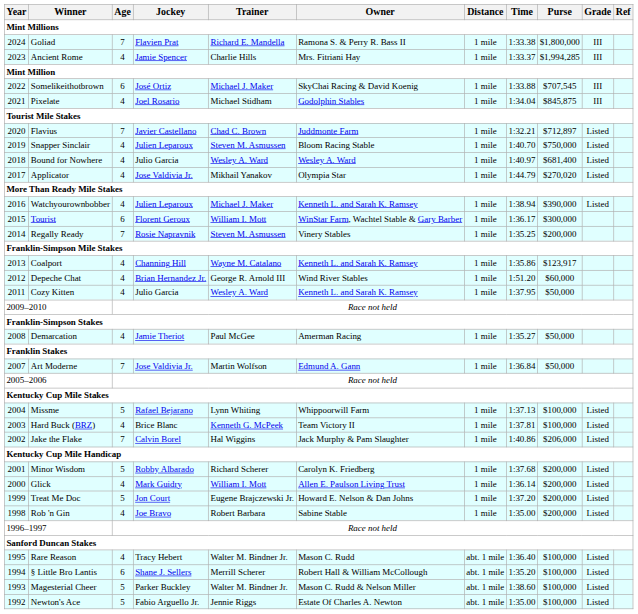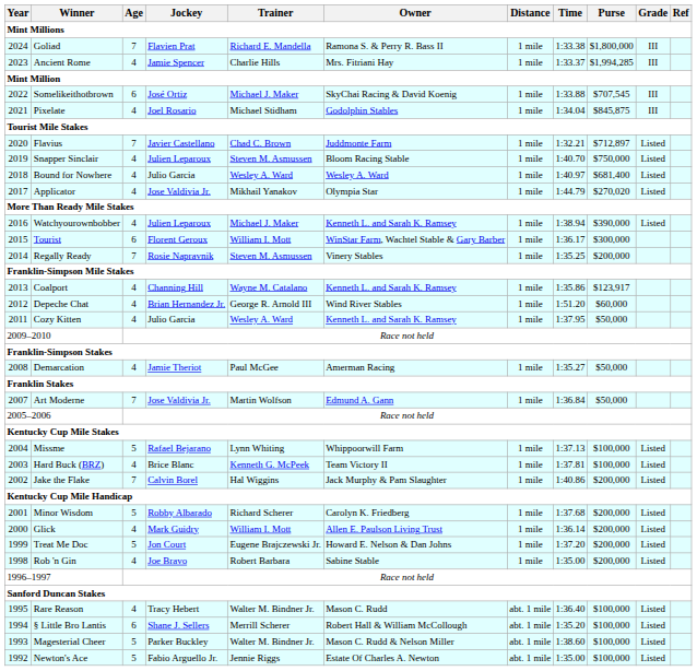 <table class="wikitable sortable">
 <tr>
 <th>Year</th>
 <th>Winner</th>
 <th>Age</th>
 <th>Jockey</th>
 <th>Trainer</th>
 <th>Owner</th>
 <th>Distance</th>
 <th>Time</th>
 <th>Purse</th>
 <th>Grade</th>
 <th>Ref</th>
 </tr>
 <tr style="font-size:90%; background-color:white">
 <td align="left" colspan=11><strong>Mint Millions</strong></td>
 </tr>
 <tr style="font-size:90%; background-color:lightcyan">
 <td align=center>2024</td>
 <td>Goliad</td>
 <td align=center>7</td>
 <td><a href='#'>Flavien Prat</a></td>
 <td><a href='#'>Richard E. Mandella</a></td>
 <td>Ramona S. & Perry R. Bass II</td>
 <td align=center>1 mile</td>
 <td align=center>1:33.38</td>
 <td align=center>$1,800,000</td>
 <td align=center>III</td>
 <td></td>
 </tr>
 <tr style="font-size:90%; background-color:lightcyan">
 <td align=center>2023</td>
 <td>Ancient Rome</td>
 <td align=center>4</td>
 <td><a href='#'>Jamie Spencer</a></td>
 <td>Charlie Hills</td>
 <td>Mrs. Fitriani Hay</td>
 <td align=center>1 mile</td>
 <td align=center>1:33.37</td>
 <td align=center>$1,994,285</td>
 <td align=center>III</td>
 <td></td>
 </tr>
 <tr style="font-size:90%; background-color:white">
 <td align="left" colspan=11><strong>Mint Million</strong></td>
 </tr>
 <tr style="font-size:90%; background-color:lightcyan">
 <td align=center>2022</td>
 <td>Somelikeithotbrown</td>
 <td align=center>6</td>
 <td><a href='#'>José Ortiz</a></td>
 <td><a href='#'>Michael J. Maker</a></td>
 <td>SkyChai Racing & David Koenig</td>
 <td align=center>1 mile</td>
 <td align=center>1:33.88</td>
 <td align=center>$707,545</td>
 <td align=center>III</td>
 <td></td>
 </tr>
 <tr style="font-size:90%; background-color:lightcyan">
 <td align=center>2021</td>
 <td>Pixelate</td>
 <td align=center>4</td>
 <td><a href='#'>Joel Rosario</a></td>
 <td>Michael Stidham</td>
 <td><a href='#'>Godolphin Stables</a></td>
 <td align=center>1 mile</td>
 <td align=center>1:34.04</td>
 <td align=center>$845,875</td>
 <td align=center>III</td>
 <td></td>
 </tr>
 <tr style="font-size:90%; background-color:white">
 <td align="left" colspan=11><strong>Tourist Mile Stakes</strong></td>
 </tr>
 <tr style="font-size:90%; background-color:lightcyan">
 <td align=center>2020</td>
 <td>Flavius</td>
 <td align=center>7</td>
 <td><a href='#'>Javier Castellano</a></td>
 <td><a href='#'>Chad C. Brown</a></td>
 <td><a href='#'>Juddmonte Farm</a></td>
 <td align=center>1 mile</td>
 <td align=center>1:32.21</td>
 <td align=center>$712,897</td>
 <td align=center>Listed</td>
 <td></td>
 </tr>
 <tr style="font-size:90%; background-color:lightcyan">
 <td align=center>2019</td>
 <td>Snapper Sinclair</td>
 <td align=center>4</td>
 <td><a href='#'>Julien Leparoux</a></td>
 <td><a href='#'>Steven M. Asmussen</a></td>
 <td>Bloom Racing Stable</td>
 <td align=center>1 mile</td>
 <td align=center>1:40.70</td>
 <td align=center>$750,000</td>
 <td align=center>Listed</td>
 <td></td>
 </tr>
 <tr style="font-size:90%; background-color:lightcyan">
 <td align=center>2018</td>
 <td>Bound for Nowhere</td>
 <td align=center>4</td>
 <td>Julio Garcia</td>
 <td><a href='#'>Wesley A. Ward</a></td>
 <td><a href='#'>Wesley A. Ward</a></td>
 <td align=center>1 mile</td>
 <td align=center>1:40.97</td>
 <td align=center>$681,400</td>
 <td align=center>Listed</td>
 <td></td>
 </tr>
 <tr style="font-size:90%; background-color:lightcyan">
 <td align=center>2017</td>
 <td>Applicator</td>
 <td align=center>4</td>
 <td><a href='#'>Jose Valdivia Jr.</a></td>
 <td>Mikhail Yanakov</td>
 <td>Olympia Star</td>
 <td align=center>1 mile</td>
 <td align=center>1:44.79</td>
 <td align=center>$270,020</td>
 <td align=center>Listed</td>
 <td></td>
 </tr>
 <tr style="font-size:90%; background-color:white">
 <td align="left" colspan=11><strong>More Than Ready Mile Stakes</strong></td>
 </tr>
 <tr style="font-size:90%; background-color:lightcyan">
 <td align=center>2016</td>
 <td>Watchyourownbobber</td>
 <td align=center>4</td>
 <td><a href='#'>Julien Leparoux</a></td>
 <td><a href='#'>Michael J. Maker</a></td>
 <td><a href='#'>Kenneth L. and Sarah K. Ramsey</a></td>
 <td align=center>1 mile</td>
 <td align=center>1:38.94</td>
 <td align=center>$390,000</td>
 <td align=center>Listed</td>
 <td></td>
 </tr>
 <tr style="font-size:90%; background-color:lightcyan">
 <td align=center>2015</td>
 <td><a href='#'>Tourist</a></td>
 <td align=center>6</td>
 <td><a href='#'>Florent Geroux</a></td>
 <td><a href='#'>William I. Mott</a></td>
 <td><a href='#'>WinStar Farm</a>, Wachtel Stable & <a href='#'>Gary Barber</a></td>
 <td align=center>1 mile</td>
 <td align=center>1:36.17</td>
 <td align=center>$300,000</td>
 <td align=center></td>
 <td></td>
 </tr>
 <tr style="font-size:90%; background-color:lightcyan">
 <td align=center>2014</td>
 <td>Regally Ready</td>
 <td align=center>7</td>
 <td><a href='#'>Rosie Napravnik</a></td>
 <td><a href='#'>Steven M. Asmussen</a></td>
 <td>Vinery Stables</td>
 <td align=center>1 mile</td>
 <td align=center>1:35.25</td>
 <td align=center>$200,000</td>
 <td align=center></td>
 <td></td>
 </tr>
 <tr style="font-size:90%; background-color:white">
 <td align="left" colspan=11><strong>Franklin-Simpson Mile Stakes</strong></td>
 </tr>
 <tr style="font-size:90%; background-color:lightcyan">
 <td align=center>2013</td>
 <td>Coalport</td>
 <td align=center>4</td>
 <td><a href='#'>Channing Hill</a></td>
 <td><a href='#'>Wayne M. Catalano</a></td>
 <td><a href='#'>Kenneth L. and Sarah K. Ramsey</a></td>
 <td align=center>1 mile</td>
 <td align=center>1:35.86</td>
 <td align=center>$123,917</td>
 <td align=center></td>
 <td></td>
 </tr>
 <tr style="font-size:90%; background-color:lightcyan">
 <td align=center>2012</td>
 <td>Depeche Chat</td>
 <td align=center>4</td>
 <td><a href='#'>Brian Hernandez Jr.</a></td>
 <td>George R. Arnold III</td>
 <td>Wind River Stables</td>
 <td align=center>1 mile</td>
 <td align=center>1:51.20</td>
 <td align=center>$60,000</td>
 <td align=center></td>
 <td></td>
 </tr>
 <tr style="font-size:90%; background-color:lightcyan">
 <td align=center>2011</td>
 <td>Cozy Kitten</td>
 <td align=center>4</td>
 <td>Julio Garcia</td>
 <td><a href='#'>Wesley A. Ward</a></td>
 <td><a href='#'>Kenneth L. and Sarah K. Ramsey</a></td>
 <td align=center>1 mile</td>
 <td align=center>1:37.95</td>
 <td align=center>$50,000</td>
 <td align=center></td>
 <td></td>
 </tr>
 <tr style="font-size:90%; background-color:white">
 <td align="left" colspan=2>2009–2010</td>
 <td align="center" colspan=9><em>Race not held</em></td>
 </tr>
 <tr style="font-size:90%; background-color:white">
 <td align="left" colspan=11><strong>Franklin-Simpson Stakes</strong></td>
 </tr>
 <tr style="font-size:90%; background-color:lightcyan">
 <td align=center>2008</td>
 <td>Demarcation</td>
 <td align=center>4</td>
 <td><a href='#'>Jamie Theriot</a></td>
 <td>Paul McGee</td>
 <td>Amerman Racing</td>
 <td align=center>1 mile</td>
 <td align=center>1:35.27</td>
 <td align=center>$50,000</td>
 <td align=center></td>
 <td></td>
 </tr>
 <tr style="font-size:90%; background-color:white">
 <td align="left" colspan=11><strong>Franklin Stakes</strong></td>
 </tr>
 <tr style="font-size:90%; background-color:lightcyan">
 <td align=center>2007</td>
 <td>Art Moderne</td>
 <td align=center>7</td>
 <td><a href='#'>Jose Valdivia Jr.</a></td>
 <td>Martin Wolfson</td>
 <td><a href='#'>Edmund A. Gann</a></td>
 <td align=center>1 mile</td>
 <td align=center>1:36.84</td>
 <td align=center>$50,000</td>
 <td align=center></td>
 <td></td>
 </tr>
 <tr style="font-size:90%; background-color:white">
 <td align="left" colspan=2>2005–2006</td>
 <td align="center" colspan=9><em>Race not held</em></td>
 </tr>
 <tr style="font-size:90%; background-color:white">
 <td align="left" colspan=11><strong>Kentucky Cup Mile Stakes</strong></td>
 </tr>
 <tr style="font-size:90%; background-color:lightcyan">
 <td align=center>2004</td>
 <td>Missme</td>
 <td align=center>5</td>
 <td><a href='#'>Rafael Bejarano</a></td>
 <td>Lynn Whiting</td>
 <td>Whippoorwill Farm</td>
 <td align=center>1 mile</td>
 <td align=center>1:37.13</td>
 <td align=center>$100,000</td>
 <td align=center>Listed</td>
 <td></td>
 </tr>
 <tr style="font-size:90%; background-color:lightcyan">
 <td align=center>2003</td>
 <td>Hard Buck (<a href='#'>BRZ</a>)</td>
 <td align=center>4</td>
 <td>Brice Blanc</td>
 <td><a href='#'>Kenneth G. McPeek</a></td>
 <td>Team Victory II</td>
 <td align=center>1 mile</td>
 <td align=center>1:37.81</td>
 <td align=center>$100,000</td>
 <td align=center>Listed</td>
 <td></td>
 </tr>
 <tr style="font-size:90%; background-color:lightcyan">
 <td align=center>2002</td>
 <td>Jake the Flake</td>
 <td align=center>7</td>
 <td><a href='#'>Calvin Borel</a></td>
 <td>Hal Wiggins</td>
 <td>Jack Murphy & Pam Slaughter</td>
 <td align=center>1 mile</td>
 <td align=center>1:40.86</td>
-<td align=center>$206,000</td>
+<td align=center>$200,000</td>
 <td align=center>Listed</td>
 <td></td>
 </tr>
 <tr style="font-size:90%; background-color:white">
 <td align="left" colspan=11><strong>Kentucky Cup Mile Handicap</strong></td>
 </tr>
 <tr style="font-size:90%; background-color:lightcyan">
 <td align=center>2001</td>
 <td>Minor Wisdom</td>
 <td align=center>5</td>
 <td><a href='#'>Robby Albarado</a></td>
 <td>Richard Scherer</td>
 <td>Carolyn K. Friedberg</td>
 <td align=center>1 mile</td>
 <td align=center>1:37.68</td>
 <td align=center>$200,000</td>
 <td align=center>Listed</td>
 <td></td>
 </tr>
 <tr style="font-size:90%; background-color:lightcyan">
 <td align=center>2000</td>
 <td>Glick</td>
 <td align=center>4</td>
 <td><a href='#'>Mark Guidry</a></td>
 <td><a href='#'>William I. Mott</a></td>
 <td><a href='#'>Allen E. Paulson Living Trust</a></td>
 <td align=center>1 mile</td>
 <td align=center>1:36.14</td>
 <td align=center>$200,000</td>
 <td align=center>Listed</td>
 <td></td>
 </tr>
 <tr style="font-size:90%; background-color:lightcyan">
 <td align=center>1999</td>
 <td>Treat Me Doc</td>
 <td align=center>5</td>
 <td><a href='#'>Jon Court</a></td>
 <td>Eugene Brajczewski Jr.</td>
 <td>Howard E. Nelson & Dan Johns</td>
 <td align=center>1 mile</td>
 <td align=center>1:37.20</td>
 <td align=center>$200,000</td>
 <td align=center>Listed</td>
 <td></td>
 </tr>
 <tr style="font-size:90%; background-color:lightcyan">
 <td align=center>1998</td>
 <td>Rob 'n Gin</td>
 <td align=center>4</td>
 <td><a href='#'>Joe Bravo</a></td>
 <td>Robert Barbara</td>
 <td>Sabine Stable</td>
 <td align=center>1 mile</td>
 <td align=center>1:35.00</td>
 <td align=center>$200,000</td>
 <td align=center>Listed</td>
 <td></td>
 </tr>
 <tr style="font-size:90%; background-color:white">
 <td align="left" colspan=2>1996–1997</td>
 <td align="center" colspan=9><em>Race not held</em></td>
 </tr>
 <tr style="font-size:90%; background-color:white">
 <td align="left" colspan=11><strong>Sanford Duncan Stakes</strong></td>
 </tr>
 <tr style="font-size:90%; background-color:lightcyan">
 <td align=center>1995</td>
 <td>Rare Reason</td>
 <td align=center>4</td>
 <td>Tracy Hebert</td>
 <td>Walter M. Bindner Jr.</td>
 <td>Mason C. Rudd</td>
 <td align=center>abt. 1 mile</td>
 <td align=center>1:36.40</td>
 <td align=center>$100,000</td>
 <td align=center>Listed</td>
 <td></td>
 </tr>
 <tr style="font-size:90%; background-color:lightcyan">
 <td align=center>1994</td>
 <td>§ Little Bro Lantis</td>
 <td align=center>6</td>
 <td><a href='#'>Shane J. Sellers</a></td>
 <td>Merrill Scherer</td>
 <td>Robert Hall & William McCollough</td>
 <td align=center>abt. 1 mile</td>
 <td align=center>1:35.20</td>
 <td align=center>$100,000</td>
 <td align=center>Listed</td>
 <td></td>
 </tr>
 <tr style="font-size:90%; background-color:lightcyan">
 <td align=center>1993</td>
 <td>Magesterial Cheer</td>
 <td align=center>5</td>
 <td>Parker Buckley</td>
 <td>Walter M. Bindner Jr.</td>
 <td>Mason C. Rudd & Nelson Miller</td>
 <td align=center>abt. 1 mile</td>
 <td align=center>1:38.60</td>
 <td align=center>$100,000</td>
 <td align=center>Listed</td>
 <td></td>
 </tr>
 <tr style="font-size:90%; background-color:lightcyan">
 <td align=center>1992</td>
 <td>Newton's Ace</td>
 <td align=center>5</td>
 <td>Fabio Arguello Jr.</td>
 <td>Jennie Riggs</td>
 <td>Estate Of Charles A. Newton</td>
 <td align=center>abt. 1 mile</td>
 <td align=center>1:35.00</td>
 <td align=center>$100,000</td>
 <td align=center>Listed</td>
 <td></td>
 </tr>
 </table>
